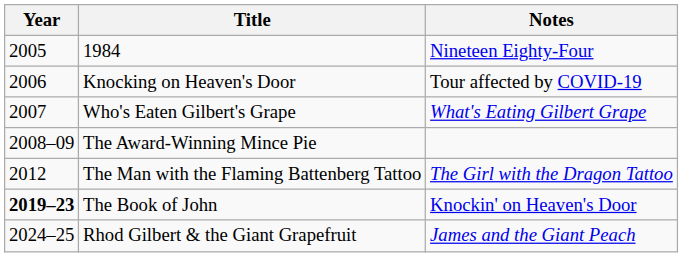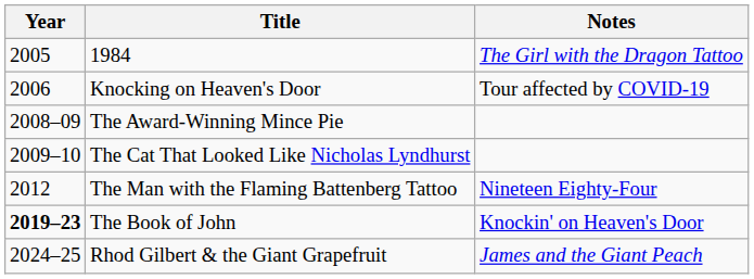 <table class="wikitable sortable" style="font-size:95%">
 <tr>
 <th>Year</th>
 <th>Title</th>
 <th class="unsortable">Notes</th>
 </tr>
 <tr>
 <td>2005</td>
 <td>1984</td>
-<td><a href='#'>Nineteen Eighty-Four</a></td>
+<td><em><a href='#'>The Girl with the Dragon Tattoo</a></em></td>
 </tr>
 <tr>
 <td>2006</td>
 <td>Knocking on Heaven's Door</td>
 <td>Tour affected by <a href='#'>COVID-19</a></td>
 </tr>
 <tr>
-<td>2007</td>
-<td>Who's Eaten Gilbert's Grape</td>
-<td><em><a href='#'>What's Eating Gilbert Grape</a></em></td>
-</tr>
-<tr>
 <td>2008–09</td>
 <td>The Award-Winning Mince Pie</td>
 <td></td>
 </tr>
 <tr>
+<td>2009–10</td>
+<td>The Cat That Looked Like <a href='#'>Nicholas Lyndhurst</a></td>
+<td></td>
+</tr>
+<tr>
 <td>2012</td>
 <td>The Man with the Flaming Battenberg Tattoo</td>
-<td><em><a href='#'>The Girl with the Dragon Tattoo</a></em></td>
+<td><a href='#'>Nineteen Eighty-Four</a></td>
 </tr>
 <tr>
 <td><strong>2019–23</strong></td>
 <td>The Book of John</td>
 <td><a href='#'>Knockin' on Heaven's Door</a></td>
 </tr>
 <tr>
 <td>2024–25</td>
 <td>Rhod Gilbert & the Giant Grapefruit</td>
 <td><em><a href='#'>James and the Giant Peach</a></em></td>
 </tr>
 </table>
